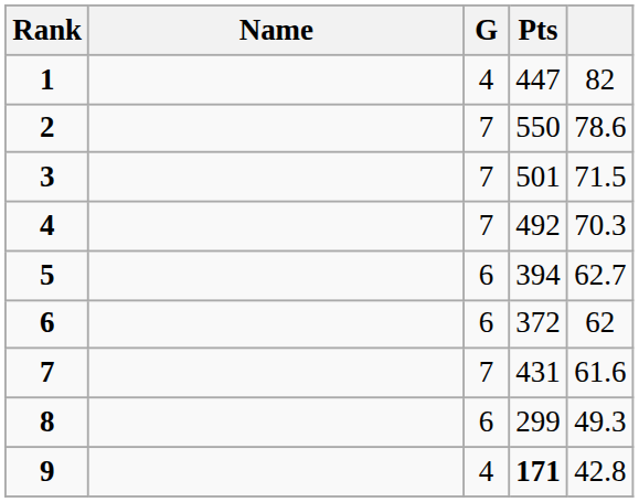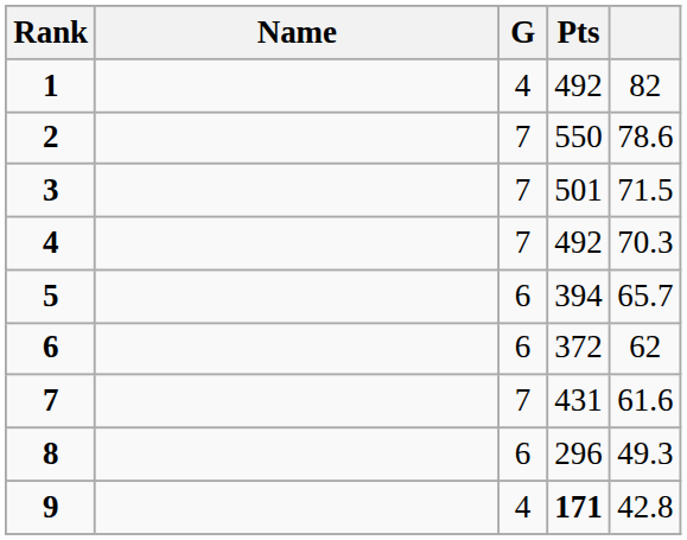 <table class="wikitable" style="text-align:center; font-size:90%;">
 <tr>
 <th width=10px>Rank</th>
 <th width=175px>Name</th>
 <th width=15px>G</th>
 <th width=10px>Pts</th>
 <th width=10px></th>
 </tr>
 <tr>
 <td><strong>1</strong></td>
 <td align=left><strong></strong></td>
 <td>4</td>
-<td>447</td>
+<td>492</td>
 <td>82</td>
 </tr>
 <tr>
 <td><strong>2</strong></td>
 <td align=left></td>
 <td>7</td>
 <td>550</td>
 <td>78.6</td>
 </tr>
 <tr>
 <td><strong>3</strong></td>
 <td align=left></td>
 <td>7</td>
 <td>501</td>
 <td>71.5</td>
 </tr>
 <tr>
 <td><strong>4</strong></td>
 <td align=left></td>
 <td>7</td>
 <td>492</td>
 <td>70.3</td>
 </tr>
 <tr>
 <td><strong>5</strong></td>
 <td align=left></td>
 <td>6</td>
 <td>394</td>
-<td>62.7</td>
+<td>65.7</td>
 </tr>
 <tr>
 <td><strong>6</strong></td>
 <td align=left></td>
 <td>6</td>
 <td>372</td>
 <td>62</td>
 </tr>
 <tr>
 <td><strong>7</strong></td>
 <td align=left></td>
 <td>7</td>
 <td>431</td>
 <td>61.6</td>
 </tr>
 <tr>
 <td><strong>8</strong></td>
 <td align=left></td>
 <td>6</td>
-<td>299</td>
+<td>296</td>
 <td>49.3</td>
 </tr>
 <tr>
 <td><strong>9</strong></td>
 <td align=left></td>
 <td>4</td>
 <td><strong>171</strong></td>
 <td>42.8</td>
 </tr>
 </table>
